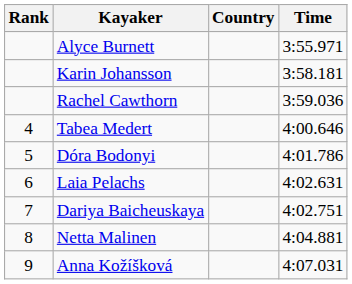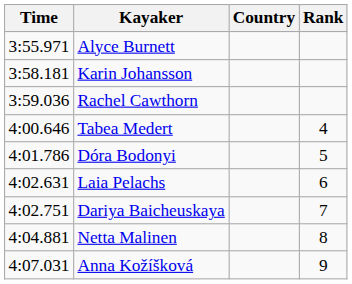 <table class="wikitable" style="text-align:center">
 <tr>
-<th>Rank</th>
+<th>Time</th>
 <th>Kayaker</th>
 <th>Country</th>
-<th>Time</th>
+<th>Rank</th>
 </tr>
 <tr>
-<td></td>
+<td>3:55.971</td>
 <td align="left"><a href='#'>Alyce Burnett</a></td>
 <td align="left"></td>
-<td>3:55.971</td>
+<td></td>
 </tr>
 <tr>
-<td></td>
+<td>3:58.181</td>
 <td align="left"><a href='#'>Karin Johansson</a></td>
 <td align="left"></td>
-<td>3:58.181</td>
+<td></td>
 </tr>
 <tr>
-<td></td>
+<td>3:59.036</td>
 <td align="left"><a href='#'>Rachel Cawthorn</a></td>
 <td align="left"></td>
-<td>3:59.036</td>
+<td></td>
 </tr>
 <tr>
-<td>4</td>
+<td>4:00.646</td>
 <td align="left"><a href='#'>Tabea Medert</a></td>
 <td align="left"></td>
-<td>4:00.646</td>
+<td>4</td>
 </tr>
 <tr>
-<td>5</td>
+<td>4:01.786</td>
 <td align="left"><a href='#'>Dóra Bodonyi</a></td>
 <td align="left"></td>
-<td>4:01.786</td>
+<td>5</td>
 </tr>
 <tr>
-<td>6</td>
+<td>4:02.631</td>
 <td align="left"><a href='#'>Laia Pelachs</a></td>
 <td align="left"></td>
-<td>4:02.631</td>
+<td>6</td>
 </tr>
 <tr>
-<td>7</td>
+<td>4:02.751</td>
 <td align="left"><a href='#'>Dariya Baicheuskaya</a></td>
 <td align="left"></td>
-<td>4:02.751</td>
+<td>7</td>
 </tr>
 <tr>
-<td>8</td>
+<td>4:04.881</td>
 <td align="left"><a href='#'>Netta Malinen</a></td>
 <td align="left"></td>
-<td>4:04.881</td>
+<td>8</td>
 </tr>
 <tr>
-<td>9</td>
+<td>4:07.031</td>
 <td align="left"><a href='#'>Anna Kožíšková</a></td>
 <td align="left"></td>
-<td>4:07.031</td>
+<td>9</td>
 </tr>
 </table>
